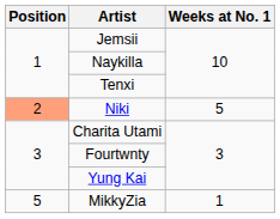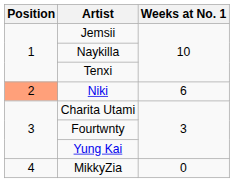 <table class="wikitable plainrowheaders" style="text-align:center;">
 <tr>
 <th scope="col">Position</th>
 <th scope="col">Artist</th>
 <th scope="col">Weeks at No. 1</th>
 </tr>
 <tr>
 <td rowspan="3">1</td>
 <td>Jemsii</td>
 <td rowspan="3">10</td>
 </tr>
 <tr>
 <td>Naykilla</td>
 </tr>
 <tr>
 <td>Tenxi</td>
 </tr>
 <tr>
 <td style="background: lightsalmon;">2</td>
 <td><a href='#'>Niki</a></td>
-<td>5</td>
+<td>6</td>
 </tr>
 <tr>
 <td rowspan="3">3</td>
 <td>Charita Utami</td>
 <td rowspan="3">3</td>
 </tr>
 <tr>
 <td>Fourtwnty</td>
 </tr>
 <tr>
 <td><a href='#'>Yung Kai</a></td>
 </tr>
 <tr>
-<td>5</td>
+<td>4</td>
 <td>MikkyZia</td>
-<td>1</td>
+<td>0</td>
 </tr>
 </table>
